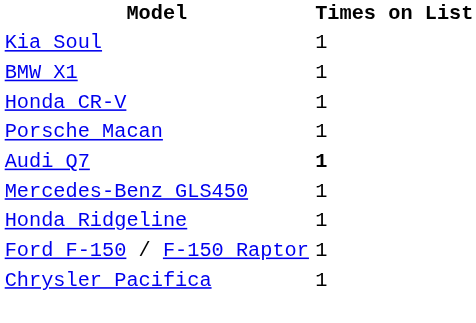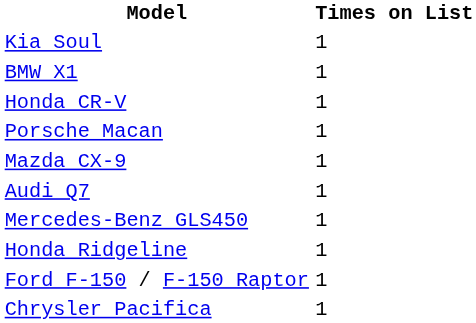 <table>
 <tr>
 <th>Model</th>
 <th>Times on List</th>
 </tr>
 <tr>
 <td><a href='#'>Kia Soul</a></td>
 <td>1</td>
 </tr>
 <tr>
 <td><a href='#'>BMW X1</a></td>
 <td>1</td>
 </tr>
 <tr>
 <td><a href='#'>Honda CR-V</a></td>
 <td>1</td>
 </tr>
 <tr>
 <td><a href='#'>Porsche Macan</a></td>
 <td>1</td>
 </tr>
 <tr>
+<td><a href='#'>Mazda CX-9</a></td>
+<td>1</td>
+</tr>
+<tr>
 <td><a href='#'>Audi Q7</a></td>
-<td><strong>1</strong></td>
+<td>1</td>
 </tr>
 <tr>
 <td><a href='#'>Mercedes-Benz GLS450</a></td>
 <td>1</td>
 </tr>
 <tr>
 <td><a href='#'>Honda Ridgeline</a></td>
 <td>1</td>
 </tr>
 <tr>
 <td><a href='#'>Ford F-150</a> / <a href='#'>F-150 Raptor</a></td>
 <td>1</td>
 </tr>
 <tr>
 <td><a href='#'>Chrysler Pacifica</a></td>
 <td>1</td>
 </tr>
 </table>
